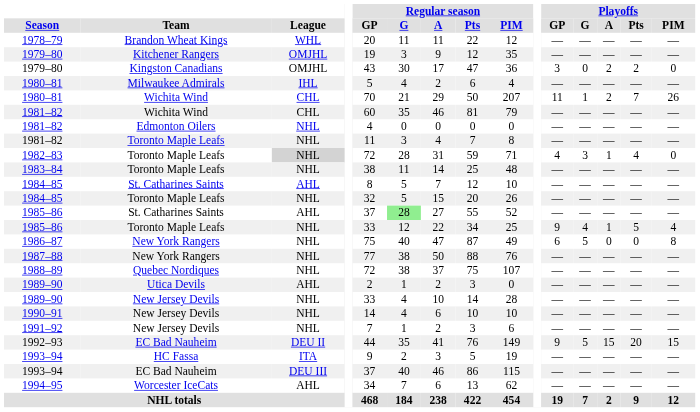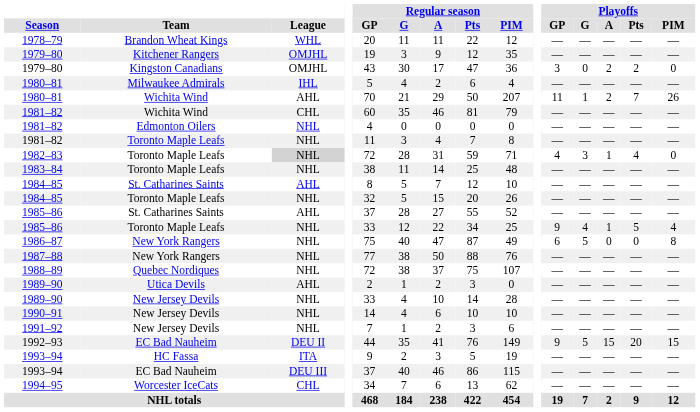 <table border="0" cellpadding="1" cellspacing="0" style="text-align:center; width:60em;">
 <tr style="background:#e0e0e0;">
 <th colspan="3"  bgcolor="#ffffff"> </th>
 <th rowspan="99" bgcolor="#ffffff"> </th>
 <th colspan="5"><a href='#'>Regular season</a></th>
 <th rowspan="99" bgcolor="#ffffff"> </th>
 <th colspan="5"><a href='#'>Playoffs</a></th>
 </tr>
 <tr style="background:#e0e0e0;">
 <th><a href='#'>Season</a></th>
 <th>Team</th>
 <th>League</th>
 <th>GP</th>
 <th><a href='#'>G</a></th>
 <th><a href='#'>A</a></th>
 <th><a href='#'>Pts</a></th>
 <th><a href='#'>PIM</a></th>
 <th>GP</th>
 <th>G</th>
 <th>A</th>
 <th>Pts</th>
 <th>PIM</th>
 </tr>
 <tr>
 <td><a href='#'>1978–79</a></td>
 <td><a href='#'>Brandon Wheat Kings</a></td>
 <td><a href='#'>WHL</a></td>
 <td>20</td>
 <td>11</td>
 <td>11</td>
 <td>22</td>
 <td>12</td>
 <td>—</td>
 <td>—</td>
 <td>—</td>
 <td>—</td>
 <td>—</td>
 </tr>
 <tr bgcolor="#f0f0f0">
 <td><a href='#'>1979–80</a></td>
 <td><a href='#'>Kitchener Rangers</a></td>
 <td><a href='#'>OMJHL</a></td>
 <td>19</td>
 <td>3</td>
 <td>9</td>
 <td>12</td>
 <td>35</td>
 <td>—</td>
 <td>—</td>
 <td>—</td>
 <td>—</td>
 <td>—</td>
 </tr>
 <tr>
 <td>1979–80</td>
 <td><a href='#'>Kingston Canadians</a></td>
 <td>OMJHL</td>
 <td>43</td>
 <td>30</td>
 <td>17</td>
 <td>47</td>
 <td>36</td>
 <td>3</td>
 <td>0</td>
 <td>2</td>
 <td>2</td>
 <td>0</td>
 </tr>
 <tr bgcolor="#f0f0f0">
 <td><a href='#'>1980–81</a></td>
 <td><a href='#'>Milwaukee Admirals</a></td>
 <td><a href='#'>IHL</a></td>
 <td>5</td>
 <td>4</td>
 <td>2</td>
 <td>6</td>
 <td>4</td>
 <td>—</td>
 <td>—</td>
 <td>—</td>
 <td>—</td>
 <td>—</td>
 </tr>
 <tr>
 <td><a href='#'>1980–81</a></td>
 <td><a href='#'>Wichita Wind</a></td>
-<td><a href='#'>CHL</a></td>
+<td>AHL</td>
 <td>70</td>
 <td>21</td>
 <td>29</td>
 <td>50</td>
 <td>207</td>
 <td>11</td>
 <td>1</td>
 <td>2</td>
 <td>7</td>
 <td>26</td>
 </tr>
 <tr bgcolor="#f0f0f0">
 <td><a href='#'>1981–82</a></td>
 <td>Wichita Wind</td>
 <td>CHL</td>
 <td>60</td>
 <td>35</td>
 <td>46</td>
 <td>81</td>
 <td>79</td>
 <td>—</td>
 <td>—</td>
 <td>—</td>
 <td>—</td>
 <td>—</td>
 </tr>
 <tr>
 <td><a href='#'>1981–82</a></td>
 <td><a href='#'>Edmonton Oilers</a></td>
 <td><a href='#'>NHL</a></td>
 <td>4</td>
 <td>0</td>
 <td>0</td>
 <td>0</td>
 <td>0</td>
 <td>—</td>
 <td>—</td>
 <td>—</td>
 <td>—</td>
 <td>—</td>
 </tr>
 <tr bgcolor="#f0f0f0">
 <td>1981–82</td>
 <td><a href='#'>Toronto Maple Leafs</a></td>
 <td>NHL</td>
 <td>11</td>
 <td>3</td>
 <td>4</td>
 <td>7</td>
 <td>8</td>
 <td>—</td>
 <td>—</td>
 <td>—</td>
 <td>—</td>
 <td>—</td>
 </tr>
 <tr>
 <td><a href='#'>1982–83</a></td>
 <td>Toronto Maple Leafs</td>
 <td style="background: lightgrey;">NHL</td>
 <td>72</td>
 <td>28</td>
 <td>31</td>
 <td>59</td>
 <td>71</td>
 <td>4</td>
 <td>3</td>
 <td>1</td>
 <td>4</td>
 <td>0</td>
 </tr>
 <tr bgcolor="#f0f0f0">
 <td><a href='#'>1983–84</a></td>
 <td>Toronto Maple Leafs</td>
 <td>NHL</td>
 <td>38</td>
 <td>11</td>
 <td>14</td>
 <td>25</td>
 <td>48</td>
 <td>—</td>
 <td>—</td>
 <td>—</td>
 <td>—</td>
 <td>—</td>
 </tr>
 <tr>
 <td><a href='#'>1984–85</a></td>
 <td><a href='#'>St. Catharines Saints</a></td>
 <td><a href='#'>AHL</a></td>
 <td>8</td>
 <td>5</td>
 <td>7</td>
 <td>12</td>
 <td>10</td>
 <td>—</td>
 <td>—</td>
 <td>—</td>
 <td>—</td>
 <td>—</td>
 </tr>
 <tr bgcolor="#f0f0f0">
 <td><a href='#'>1984–85</a></td>
 <td>Toronto Maple Leafs</td>
 <td>NHL</td>
 <td>32</td>
 <td>5</td>
 <td>15</td>
 <td>20</td>
 <td>26</td>
 <td>—</td>
 <td>—</td>
 <td>—</td>
 <td>—</td>
 <td>—</td>
 </tr>
 <tr>
 <td><a href='#'>1985–86</a></td>
 <td>St. Catharines Saints</td>
 <td>AHL</td>
 <td>37</td>
-<td style="background: lightgreen;">28</td>
+<td>28</td>
 <td>27</td>
 <td>55</td>
 <td>52</td>
 <td>—</td>
 <td>—</td>
 <td>—</td>
 <td>—</td>
 <td>—</td>
 </tr>
 <tr bgcolor="#f0f0f0">
 <td><a href='#'>1985–86</a></td>
 <td>Toronto Maple Leafs</td>
 <td>NHL</td>
 <td>33</td>
 <td>12</td>
 <td>22</td>
 <td>34</td>
 <td>25</td>
 <td>9</td>
 <td>4</td>
 <td>1</td>
 <td>5</td>
 <td>4</td>
 </tr>
 <tr>
 <td><a href='#'>1986–87</a></td>
 <td><a href='#'>New York Rangers</a></td>
 <td>NHL</td>
 <td>75</td>
 <td>40</td>
 <td>47</td>
 <td>87</td>
 <td>49</td>
 <td>6</td>
 <td>5</td>
 <td>0</td>
 <td>0</td>
 <td>8</td>
 </tr>
 <tr bgcolor="#f0f0f0">
 <td><a href='#'>1987–88</a></td>
 <td>New York Rangers</td>
 <td>NHL</td>
 <td>77</td>
 <td>38</td>
 <td>50</td>
 <td>88</td>
 <td>76</td>
 <td>—</td>
 <td>—</td>
 <td>—</td>
 <td>—</td>
 <td>—</td>
 </tr>
 <tr>
 <td><a href='#'>1988–89</a></td>
 <td><a href='#'>Quebec Nordiques</a></td>
 <td>NHL</td>
 <td>72</td>
 <td>38</td>
 <td>37</td>
 <td>75</td>
 <td>107</td>
 <td>—</td>
 <td>—</td>
 <td>—</td>
 <td>—</td>
 <td>—</td>
 </tr>
 <tr bgcolor="#f0f0f0">
 <td><a href='#'>1989–90</a></td>
 <td><a href='#'>Utica Devils</a></td>
 <td>AHL</td>
 <td>2</td>
 <td>1</td>
 <td>2</td>
 <td>3</td>
 <td>0</td>
 <td>—</td>
 <td>—</td>
 <td>—</td>
 <td>—</td>
 <td>—</td>
 </tr>
 <tr>
 <td><a href='#'>1989–90</a></td>
 <td><a href='#'>New Jersey Devils</a></td>
 <td>NHL</td>
 <td>33</td>
 <td>4</td>
 <td>10</td>
 <td>14</td>
 <td>28</td>
 <td>—</td>
 <td>—</td>
 <td>—</td>
 <td>—</td>
 <td>—</td>
 </tr>
 <tr bgcolor="#f0f0f0">
 <td><a href='#'>1990–91</a></td>
 <td>New Jersey Devils</td>
 <td>NHL</td>
 <td>14</td>
 <td>4</td>
 <td>6</td>
 <td>10</td>
 <td>10</td>
 <td>—</td>
 <td>—</td>
 <td>—</td>
 <td>—</td>
 <td>—</td>
 </tr>
 <tr>
 <td><a href='#'>1991–92</a></td>
 <td>New Jersey Devils</td>
 <td>NHL</td>
 <td>7</td>
 <td>1</td>
 <td>2</td>
 <td>3</td>
 <td>6</td>
 <td>—</td>
 <td>—</td>
 <td>—</td>
 <td>—</td>
 <td>—</td>
 </tr>
 <tr bgcolor="#f0f0f0">
 <td>1992–93</td>
 <td><a href='#'>EC Bad Nauheim</a></td>
 <td><a href='#'>DEU II</a></td>
 <td>44</td>
 <td>35</td>
 <td>41</td>
 <td>76</td>
 <td>149</td>
 <td>9</td>
 <td>5</td>
 <td>15</td>
 <td>20</td>
 <td>15</td>
 </tr>
 <tr>
 <td><a href='#'>1993–94</a></td>
 <td><a href='#'>HC Fassa</a></td>
 <td><a href='#'>ITA</a></td>
 <td>9</td>
 <td>2</td>
 <td>3</td>
 <td>5</td>
 <td>19</td>
 <td>—</td>
 <td>—</td>
 <td>—</td>
 <td>—</td>
 <td>—</td>
 </tr>
 <tr bgcolor="#f0f0f0">
 <td>1993–94</td>
 <td>EC Bad Nauheim</td>
 <td><a href='#'>DEU III</a></td>
 <td>37</td>
 <td>40</td>
 <td>46</td>
 <td>86</td>
 <td>115</td>
 <td>—</td>
 <td>—</td>
 <td>—</td>
 <td>—</td>
 <td>—</td>
 </tr>
 <tr>
 <td><a href='#'>1994–95</a></td>
 <td><a href='#'>Worcester IceCats</a></td>
-<td>AHL</td>
+<td><a href='#'>CHL</a></td>
 <td>34</td>
 <td>7</td>
 <td>6</td>
 <td>13</td>
 <td>62</td>
 <td>—</td>
 <td>—</td>
 <td>—</td>
 <td>—</td>
 <td>—</td>
 </tr>
 <tr bgcolor="#e0e0e0">
 <th colspan="3">NHL totals</th>
 <th>468</th>
 <th>184</th>
 <th>238</th>
 <th>422</th>
 <th>454</th>
 <th>19</th>
 <th>7</th>
 <th>2</th>
 <th>9</th>
 <th>12</th>
 </tr>
 </table>
